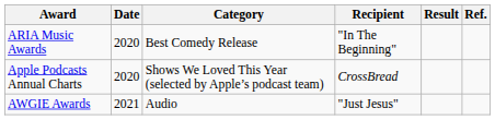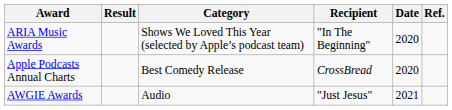 <table class="wikitable sortable">
 <tr>
 <th>Award</th>
-<th>Date</th>
+<th>Result</th>
 <th>Category</th>
 <th>Recipient</th>
-<th>Result</th>
+<th>Date</th>
 <th>Ref.</th>
 </tr>
 <tr>
 <td><a href='#'>ARIA Music Awards</a></td>
+<td></td>
+<td>Shows We Loved This Year (selected by Apple’s podcast team)</td>
+<td>"In The Beginning"</td>
 <td>2020</td>
-<td>Best Comedy Release</td>
-<td>"In The Beginning"</td>
-<td></td>
 <td></td>
 </tr>
 <tr>
 <td><a href='#'>Apple Podcasts</a> Annual Charts</td>
+<td></td>
+<td>Best Comedy Release</td>
+<td><em>CrossBread</em></td>
 <td>2020</td>
-<td>Shows We Loved This Year (selected by Apple’s podcast team)</td>
-<td><em>CrossBread</em></td>
-<td></td>
 <td></td>
 </tr>
 <tr>
 <td><a href='#'>AWGIE Awards</a></td>
-<td>2021</td>
+<td></td>
 <td>Audio</td>
 <td>"Just Jesus"</td>
-<td></td>
+<td>2021</td>
 <td></td>
 </tr>
 </table>
